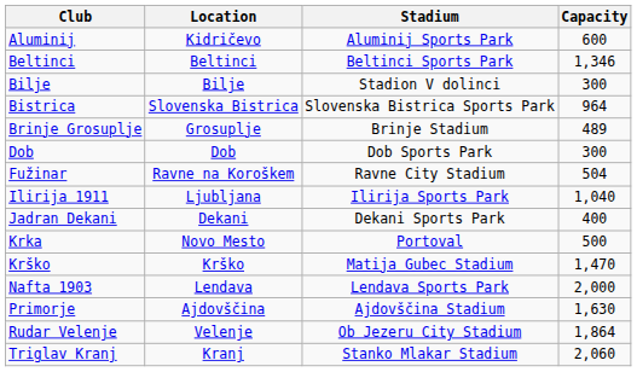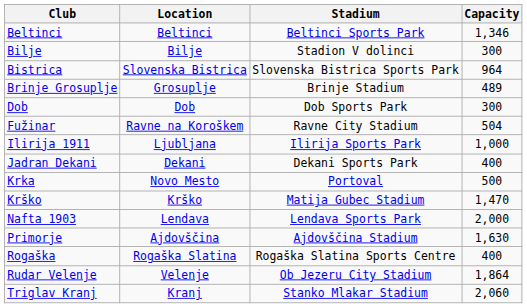 <table class="wikitable sortable" style="text-align: center;">
 <tr>
 <th>Club</th>
 <th>Location</th>
 <th>Stadium</th>
 <th>Capacity</th>
-</tr>
-<tr>
-<td style="text-align:left;"><a href='#'>Aluminij</a></td>
-<td><a href='#'>Kidričevo</a></td>
-<td><a href='#'>Aluminij Sports Park</a></td>
-<td>600</td>
 </tr>
 <tr>
 <td style="text-align:left;"><a href='#'>Beltinci</a></td>
 <td><a href='#'>Beltinci</a></td>
 <td><a href='#'>Beltinci Sports Park</a></td>
 <td>1,346</td>
 </tr>
 <tr>
 <td style="text-align:left;"><a href='#'>Bilje</a></td>
 <td><a href='#'>Bilje</a></td>
 <td>Stadion V dolinci</td>
 <td>300</td>
 </tr>
 <tr>
 <td style="text-align:left;"><a href='#'>Bistrica</a></td>
 <td><a href='#'>Slovenska Bistrica</a></td>
 <td>Slovenska Bistrica Sports Park</td>
 <td>964</td>
 </tr>
 <tr>
 <td style="text-align:left;"><a href='#'>Brinje Grosuplje</a></td>
 <td><a href='#'>Grosuplje</a></td>
 <td>Brinje Stadium</td>
 <td>489</td>
 </tr>
 <tr>
 <td style="text-align:left;"><a href='#'>Dob</a></td>
 <td><a href='#'>Dob</a></td>
 <td>Dob Sports Park</td>
 <td>300</td>
 </tr>
 <tr>
 <td style="text-align:left;"><a href='#'>Fužinar</a></td>
 <td><a href='#'>Ravne na Koroškem</a></td>
 <td>Ravne City Stadium</td>
 <td>504</td>
 </tr>
 <tr>
 <td style="text-align:left;"><a href='#'>Ilirija 1911</a></td>
 <td><a href='#'>Ljubljana</a></td>
 <td><a href='#'>Ilirija Sports Park</a></td>
-<td>1,040</td>
+<td>1,000</td>
 </tr>
 <tr>
 <td style="text-align:left;"><a href='#'>Jadran Dekani</a></td>
 <td><a href='#'>Dekani</a></td>
 <td>Dekani Sports Park</td>
 <td>400</td>
 </tr>
 <tr>
 <td style="text-align:left;"><a href='#'>Krka</a></td>
 <td><a href='#'>Novo Mesto</a></td>
 <td><a href='#'>Portoval</a></td>
 <td>500</td>
 </tr>
 <tr>
 <td style="text-align:left;"><a href='#'>Krško</a></td>
 <td><a href='#'>Krško</a></td>
 <td><a href='#'>Matija Gubec Stadium</a></td>
 <td>1,470</td>
 </tr>
 <tr>
 <td style="text-align:left;"><a href='#'>Nafta 1903</a></td>
 <td><a href='#'>Lendava</a></td>
 <td><a href='#'>Lendava Sports Park</a></td>
 <td>2,000</td>
 </tr>
 <tr>
 <td style="text-align:left;"><a href='#'>Primorje</a></td>
 <td><a href='#'>Ajdovščina</a></td>
 <td><a href='#'>Ajdovščina Stadium</a></td>
 <td>1,630</td>
 </tr>
 <tr>
+<td style="text-align:left;"><a href='#'>Rogaška</a></td>
+<td><a href='#'>Rogaška Slatina</a></td>
+<td>Rogaška Slatina Sports Centre</td>
+<td>400</td>
+</tr>
+<tr>
 <td style="text-align:left;"><a href='#'>Rudar Velenje</a></td>
 <td><a href='#'>Velenje</a></td>
 <td><a href='#'>Ob Jezeru City Stadium</a></td>
 <td>1,864</td>
 </tr>
 <tr>
 <td style="text-align:left;"><a href='#'>Triglav Kranj</a></td>
 <td><a href='#'>Kranj</a></td>
 <td><a href='#'>Stanko Mlakar Stadium</a></td>
 <td>2,060</td>
 </tr>
 </table>
